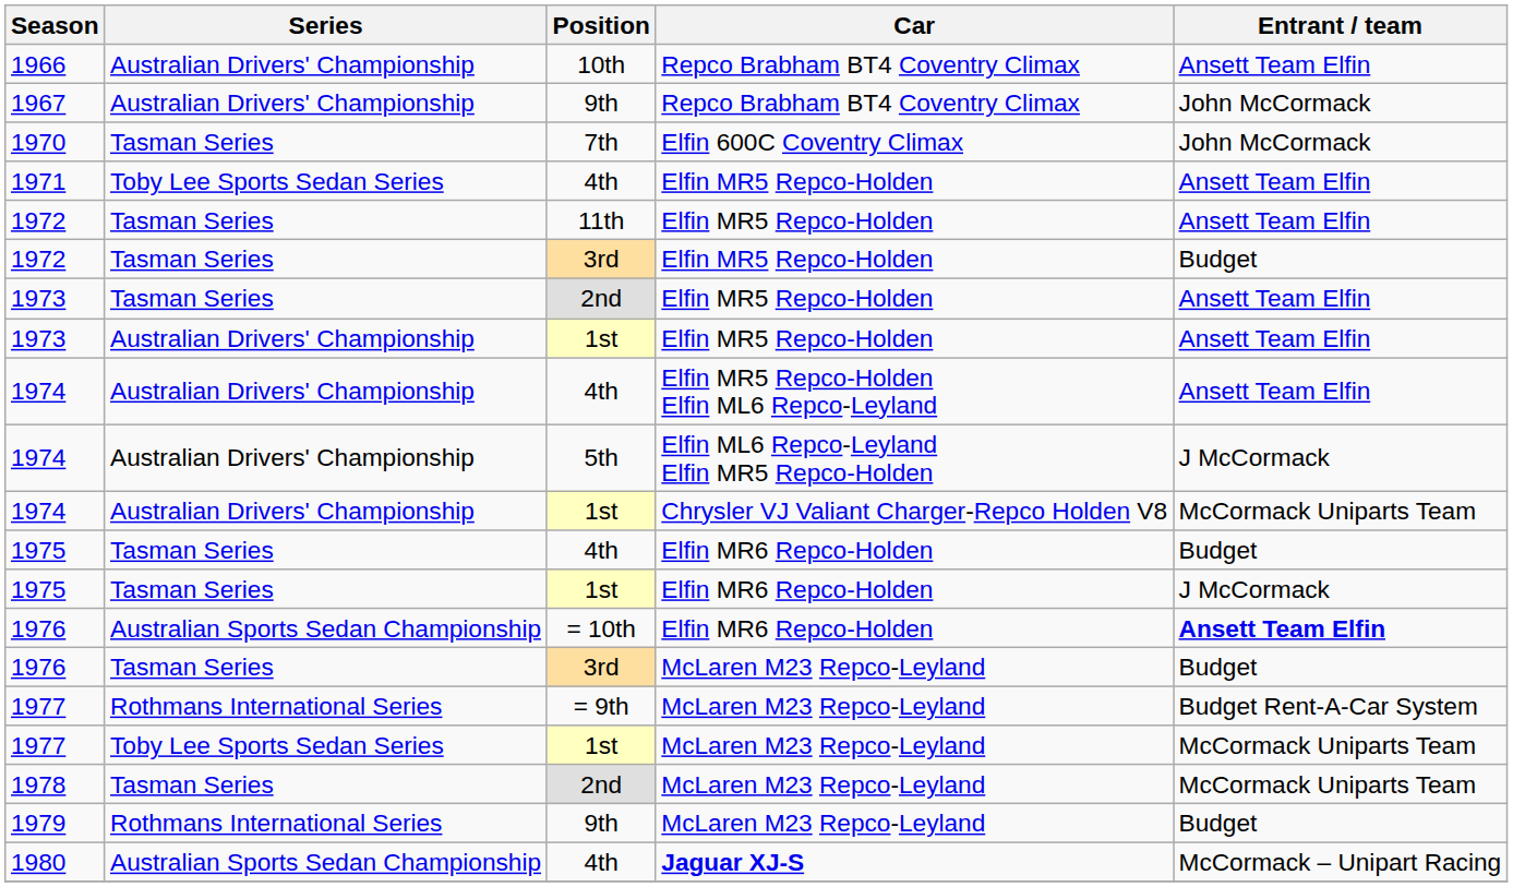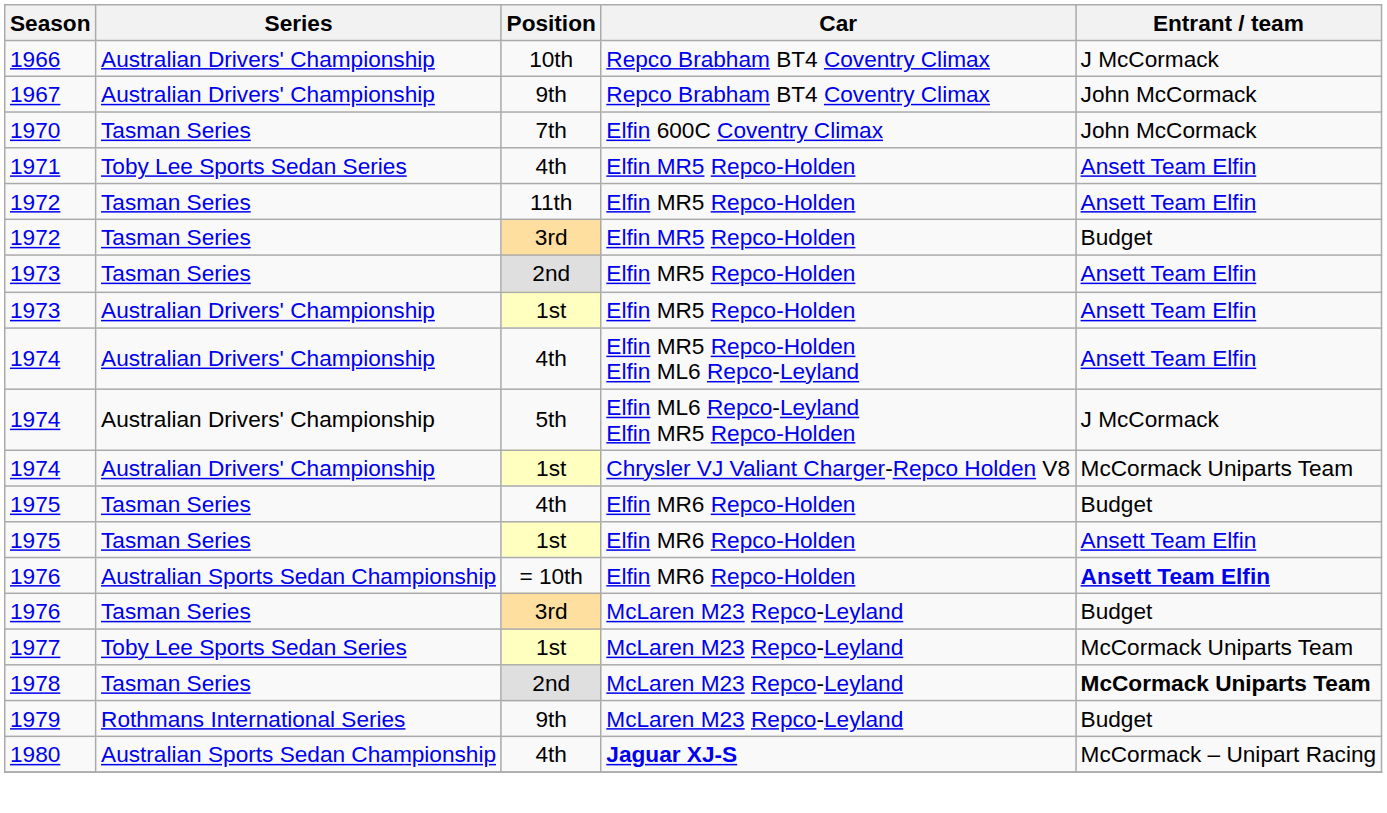 <table class="wikitable" style="font-size:95%;">
 <tr>
 <th>Season</th>
 <th>Series</th>
 <th>Position</th>
 <th>Car</th>
 <th>Entrant / team</th>
 </tr>
 <tr>
 <td><a href='#'>1966</a></td>
 <td><a href='#'>Australian Drivers' Championship</a></td>
 <td align="center">10th</td>
 <td><a href='#'>Repco Brabham</a> BT4 <a href='#'>Coventry Climax</a></td>
-<td><a href='#'>Ansett Team Elfin</a></td>
+<td>J McCormack</td>
 </tr>
 <tr>
 <td><a href='#'>1967</a></td>
 <td><a href='#'>Australian Drivers' Championship</a></td>
 <td align="center">9th</td>
 <td><a href='#'>Repco Brabham</a> BT4 <a href='#'>Coventry Climax</a></td>
 <td>John McCormack</td>
 </tr>
 <tr>
 <td><a href='#'>1970</a></td>
 <td><a href='#'>Tasman Series</a></td>
 <td align="center">7th</td>
 <td><a href='#'>Elfin</a> 600C <a href='#'>Coventry Climax</a></td>
 <td>John McCormack</td>
 </tr>
 <tr>
 <td><a href='#'>1971</a></td>
 <td><a href='#'>Toby Lee Sports Sedan Series</a></td>
 <td align="center">4th</td>
 <td><a href='#'>Elfin MR5</a> <a href='#'>Repco-Holden</a></td>
 <td><a href='#'>Ansett Team Elfin</a></td>
 </tr>
 <tr>
 <td><a href='#'>1972</a></td>
 <td><a href='#'>Tasman Series</a></td>
 <td align="center">11th</td>
 <td><a href='#'>Elfin</a> MR5 <a href='#'>Repco-Holden</a></td>
 <td><a href='#'>Ansett Team Elfin</a></td>
 </tr>
 <tr>
 <td><a href='#'>1972</a></td>
 <td><a href='#'>Tasman Series</a></td>
 <td align="center" style="background:#ffdf9f;">3rd</td>
 <td><a href='#'>Elfin MR5</a> <a href='#'>Repco-Holden</a></td>
 <td>Budget</td>
 </tr>
 <tr>
 <td><a href='#'>1973</a></td>
 <td><a href='#'>Tasman Series</a></td>
 <td align="center" style="background:#dfdfdf;">2nd</td>
 <td><a href='#'>Elfin</a> MR5 <a href='#'>Repco-Holden</a></td>
 <td><a href='#'>Ansett Team Elfin</a></td>
 </tr>
 <tr>
 <td><a href='#'>1973</a></td>
 <td><a href='#'>Australian Drivers' Championship</a></td>
 <td align="center" style="background:#ffffbf;">1st</td>
 <td><a href='#'>Elfin</a> MR5 <a href='#'>Repco-Holden</a></td>
 <td><a href='#'>Ansett Team Elfin</a></td>
 </tr>
 <tr>
 <td><a href='#'>1974</a></td>
 <td><a href='#'>Australian Drivers' Championship</a></td>
 <td align="center">4th</td>
 <td><a href='#'>Elfin</a> MR5 <a href='#'>Repco-Holden</a><br> <a href='#'>Elfin</a> ML6 <a href='#'>Repco</a>-<a href='#'>Leyland</a></td>
 <td><a href='#'>Ansett Team Elfin</a></td>
 </tr>
 <tr>
 <td><a href='#'>1974</a></td>
 <td>Australian Drivers' Championship</td>
 <td align="center">5th</td>
 <td><a href='#'>Elfin</a> ML6 <a href='#'>Repco</a>-<a href='#'>Leyland</a><br> <a href='#'>Elfin</a> MR5 <a href='#'>Repco-Holden</a></td>
 <td>J McCormack</td>
 </tr>
 <tr>
 <td><a href='#'>1974</a></td>
 <td><a href='#'>Australian Drivers' Championship</a></td>
 <td align="center" style="background:#ffffbf;">1st</td>
 <td><a href='#'>Chrysler VJ Valiant Charger</a>-<a href='#'>Repco Holden</a> V8</td>
 <td>McCormack Uniparts Team</td>
 </tr>
 <tr>
 <td><a href='#'>1975</a></td>
 <td><a href='#'>Tasman Series</a></td>
 <td align="center">4th</td>
 <td><a href='#'>Elfin</a> MR6 <a href='#'>Repco-Holden</a></td>
 <td>Budget</td>
 </tr>
 <tr>
 <td><a href='#'>1975</a></td>
 <td><a href='#'>Tasman Series</a></td>
 <td align="center" style="background:#ffffbf;">1st</td>
 <td><a href='#'>Elfin</a> MR6 <a href='#'>Repco-Holden</a></td>
-<td>J McCormack</td>
+<td><a href='#'>Ansett Team Elfin</a></td>
 </tr>
 <tr>
 <td><a href='#'>1976</a></td>
 <td><a href='#'>Australian Sports Sedan Championship</a></td>
 <td align="center">= 10th</td>
 <td><a href='#'>Elfin</a> MR6 <a href='#'>Repco-Holden</a></td>
 <td><strong><a href='#'>Ansett Team Elfin</a></strong></td>
 </tr>
 <tr>
 <td><a href='#'>1976</a></td>
 <td><a href='#'>Tasman Series</a></td>
 <td align="center" style="background:#ffdf9f;">3rd</td>
 <td><a href='#'>McLaren M23</a> <a href='#'>Repco</a>-<a href='#'>Leyland</a></td>
 <td>Budget</td>
 </tr>
 <tr>
 <td><a href='#'>1977</a></td>
-<td><a href='#'>Rothmans International Series</a></td>
-<td align="center">= 9th</td>
-<td><a href='#'>McLaren M23</a> <a href='#'>Repco</a>-<a href='#'>Leyland</a></td>
-<td>Budget Rent-A-Car System</td>
-</tr>
-<tr>
-<td><a href='#'>1977</a></td>
 <td><a href='#'>Toby Lee Sports Sedan Series</a></td>
 <td align="center" style="background:#ffffbf;">1st</td>
 <td><a href='#'>McLaren M23</a> <a href='#'>Repco</a>-<a href='#'>Leyland</a></td>
 <td>McCormack Uniparts Team</td>
 </tr>
 <tr>
 <td><a href='#'>1978</a></td>
 <td><a href='#'>Tasman Series</a></td>
 <td align="center" style="background:#dfdfdf;">2nd</td>
 <td><a href='#'>McLaren M23</a> <a href='#'>Repco</a>-<a href='#'>Leyland</a></td>
-<td>McCormack Uniparts Team</td>
+<td><strong>McCormack Uniparts Team</strong></td>
 </tr>
 <tr>
 <td><a href='#'>1979</a></td>
 <td><a href='#'>Rothmans International Series</a></td>
 <td align="center">9th</td>
 <td><a href='#'>McLaren M23</a> <a href='#'>Repco</a>-<a href='#'>Leyland</a></td>
 <td>Budget</td>
 </tr>
 <tr>
 <td><a href='#'>1980</a></td>
 <td><a href='#'>Australian Sports Sedan Championship</a></td>
 <td align="center">4th</td>
 <td><strong><a href='#'>Jaguar XJ-S</a></strong></td>
 <td>McCormack – Unipart Racing</td>
 </tr>
 <tr>
 </tr>
 </table>
